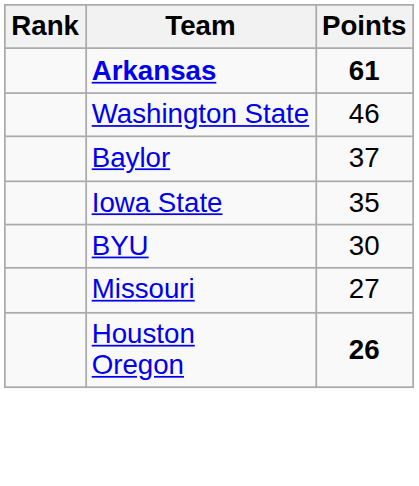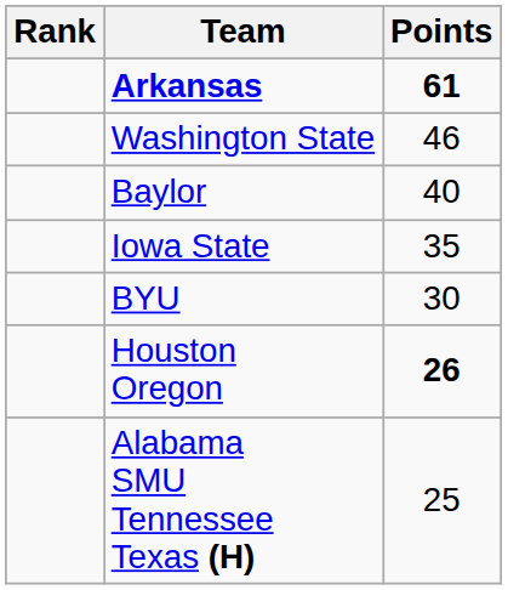 <table class="wikitable sortable" style="text-align:center">
 <tr>
 <th>Rank</th>
 <th>Team</th>
 <th>Points</th>
 </tr>
 <tr>
 <td></td>
 <td align="left"><strong><a href='#'>Arkansas</a></strong></td>
 <td><strong>61</strong></td>
 </tr>
 <tr>
 <td></td>
 <td align="left"><a href='#'>Washington State</a></td>
 <td>46</td>
 </tr>
 <tr>
 <td></td>
 <td align="left"><a href='#'>Baylor</a></td>
-<td>37</td>
+<td>40</td>
 </tr>
 <tr>
 <td></td>
 <td align="left"><a href='#'>Iowa State</a></td>
 <td>35</td>
 </tr>
 <tr>
 <td></td>
 <td align="left"><a href='#'>BYU</a></td>
 <td>30</td>
 </tr>
 <tr>
 <td></td>
-<td align="left"><a href='#'>Missouri</a></td>
-<td>27</td>
+<td align="left"><a href='#'>Houston</a><br><a href='#'>Oregon</a></td>
+<td><strong>26</strong></td>
 </tr>
 <tr>
 <td></td>
-<td align="left"><a href='#'>Houston</a><br><a href='#'>Oregon</a></td>
-<td><strong>26</strong></td>
+<td align="left"><a href='#'>Alabama</a> <br> <a href='#'>SMU</a><br><a href='#'>Tennessee</a><br><a href='#'>Texas</a> <strong>(H)</strong></td>
+<td>25</td>
 </tr>
 </table>
